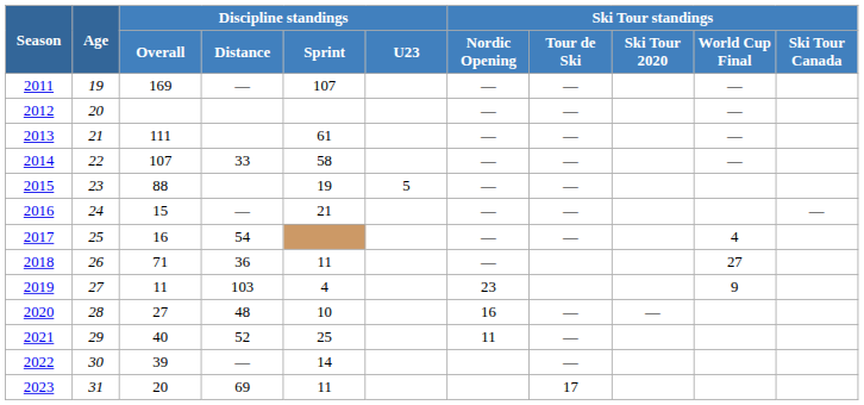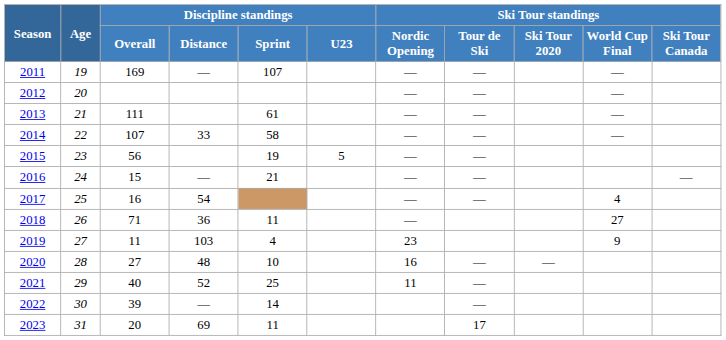 <table class="wikitable" style="font-size:95%; text-align:center; border:grey solid 1px; border-collapse:collapse; background:#ffffff;">
 <tr>
 <th style="background-color:#369; color:white; width:60px;" rowspan="2"> Season </th>
 <th style="background-color:#369; color:white; width:40px;" rowspan="2"> Age </th>
 <th style="background-color:#4180be; color:white;" colspan="4">Discipline standings</th>
 <th style="background-color:#4180be; color:white;" colspan="5">Ski Tour standings</th>
 </tr>
 <tr>
 <th style="background-color:#4180be; color:white; width:75px;">Overall</th>
 <th style="background-color:#4180be; color:white; width:75px;">Distance</th>
 <th style="background-color:#4180be; color:white; width:75px;">Sprint</th>
 <th style="background-color:#4180be; color:white; width:75px;">U23</th>
 <th style="background-color:#4180be; color:white; width:75px;">Nordic<br>Opening</th>
 <th style="background-color:#4180be; color:white; width:75px;">Tour de<br>Ski</th>
 <th style="background-color:#4180be; color:white; width:75px;">Ski Tour<br>2020</th>
 <th style="background-color:#4180be; color:white; width:75px;">World Cup<br>Final</th>
 <th style="background-color:#4180be; color:white; width:75px;">Ski Tour<br>Canada</th>
 </tr>
 <tr>
 <td><a href='#'>2011</a></td>
 <td><em>19</em></td>
 <td>169</td>
 <td>—</td>
 <td>107</td>
 <td></td>
 <td>—</td>
 <td>—</td>
 <td></td>
 <td>—</td>
 <td></td>
 </tr>
 <tr>
 <td><a href='#'>2012</a></td>
 <td><em>20</em></td>
 <td></td>
 <td></td>
 <td></td>
 <td></td>
 <td>—</td>
 <td>—</td>
 <td></td>
 <td>—</td>
 <td></td>
 </tr>
 <tr>
 <td><a href='#'>2013</a></td>
 <td><em>21</em></td>
 <td>111</td>
 <td></td>
 <td>61</td>
 <td></td>
 <td>—</td>
 <td>—</td>
 <td></td>
 <td>—</td>
 <td></td>
 </tr>
 <tr>
 <td><a href='#'>2014</a></td>
 <td><em>22</em></td>
 <td>107</td>
 <td>33</td>
 <td>58</td>
 <td></td>
 <td>—</td>
 <td>—</td>
 <td></td>
 <td>—</td>
 <td></td>
 </tr>
 <tr>
 <td><a href='#'>2015</a></td>
 <td><em>23</em></td>
-<td>88</td>
+<td>56</td>
 <td></td>
 <td>19</td>
 <td>5</td>
 <td>—</td>
 <td>—</td>
 <td></td>
 <td></td>
 <td></td>
 </tr>
 <tr>
 <td><a href='#'>2016</a></td>
 <td><em>24</em></td>
 <td>15</td>
 <td>—</td>
 <td>21</td>
 <td></td>
 <td>—</td>
 <td>—</td>
 <td></td>
 <td></td>
 <td>—</td>
 </tr>
 <tr>
 <td><a href='#'>2017</a></td>
 <td><em>25</em></td>
 <td>16</td>
 <td>54</td>
 <td style="background:#c96;"></td>
 <td></td>
 <td>—</td>
 <td>—</td>
 <td></td>
 <td>4</td>
 <td></td>
 </tr>
 <tr>
 <td><a href='#'>2018</a></td>
 <td><em>26</em></td>
 <td>71</td>
 <td>36</td>
 <td>11</td>
 <td></td>
 <td>—</td>
 <td></td>
 <td></td>
 <td>27</td>
 <td></td>
 </tr>
 <tr>
 <td><a href='#'>2019</a></td>
 <td><em>27</em></td>
 <td>11</td>
 <td>103</td>
 <td>4</td>
 <td></td>
 <td>23</td>
 <td></td>
 <td></td>
 <td>9</td>
 <td></td>
 </tr>
 <tr>
 <td><a href='#'>2020</a></td>
 <td><em>28</em></td>
 <td>27</td>
 <td>48</td>
 <td>10</td>
 <td></td>
 <td>16</td>
 <td>—</td>
 <td>—</td>
 <td></td>
 <td></td>
 </tr>
 <tr>
 <td><a href='#'>2021</a></td>
 <td><em>29</em></td>
 <td>40</td>
 <td>52</td>
 <td>25</td>
 <td></td>
 <td>11</td>
 <td>—</td>
 <td></td>
 <td></td>
 <td></td>
 </tr>
 <tr>
 <td><a href='#'>2022</a></td>
 <td><em>30</em></td>
 <td>39</td>
 <td>—</td>
 <td>14</td>
 <td></td>
 <td></td>
 <td>—</td>
 <td></td>
 <td></td>
 <td></td>
 </tr>
 <tr>
 <td><a href='#'>2023</a></td>
 <td><em>31</em></td>
 <td>20</td>
 <td>69</td>
 <td>11</td>
 <td></td>
 <td></td>
 <td>17</td>
 <td></td>
 <td></td>
 <td></td>
 </tr>
 </table>
